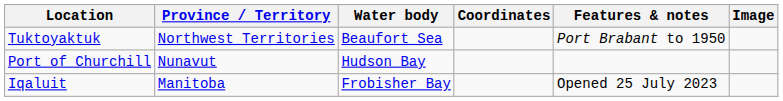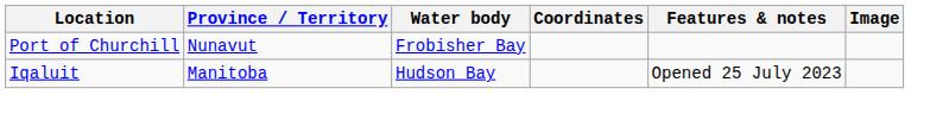 <table class="wikitable sortable">
 <tr>
 <th>Location</th>
 <th><a href='#'>Province / Territory</a></th>
 <th>Water body</th>
 <th>Coordinates</th>
 <th>Features & notes</th>
 <th class="unsortable">Image</th>
 </tr>
 <tr>
-<td><a href='#'>Tuktoyaktuk</a></td>
-<td><a href='#'>Northwest Territories</a></td>
-<td><a href='#'>Beaufort Sea</a></td>
-<td></td>
-<td><em>Port Brabant</em> to 1950</td>
-<td></td>
-</tr>
-<tr>
 <td><a href='#'>Port of Churchill</a></td>
 <td><a href='#'>Nunavut</a></td>
-<td><a href='#'>Hudson Bay</a></td>
+<td><a href='#'>Frobisher Bay</a></td>
 <td></td>
 <td></td>
 <td></td>
 </tr>
 <tr>
 <td><a href='#'>Iqaluit</a></td>
 <td><a href='#'>Manitoba</a></td>
-<td><a href='#'>Frobisher Bay</a></td>
+<td><a href='#'>Hudson Bay</a></td>
 <td></td>
 <td>Opened 25 July 2023</td>
 <td></td>
 </tr>
 </table>
